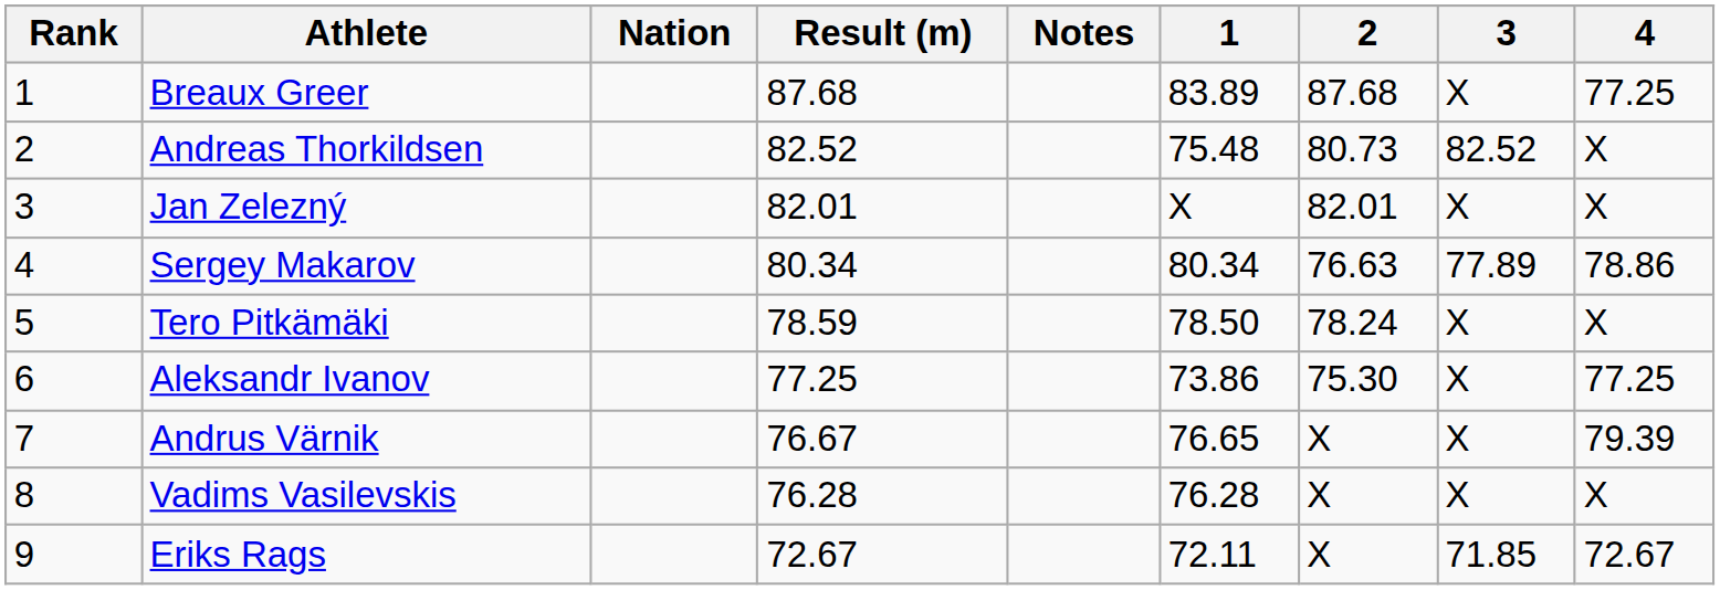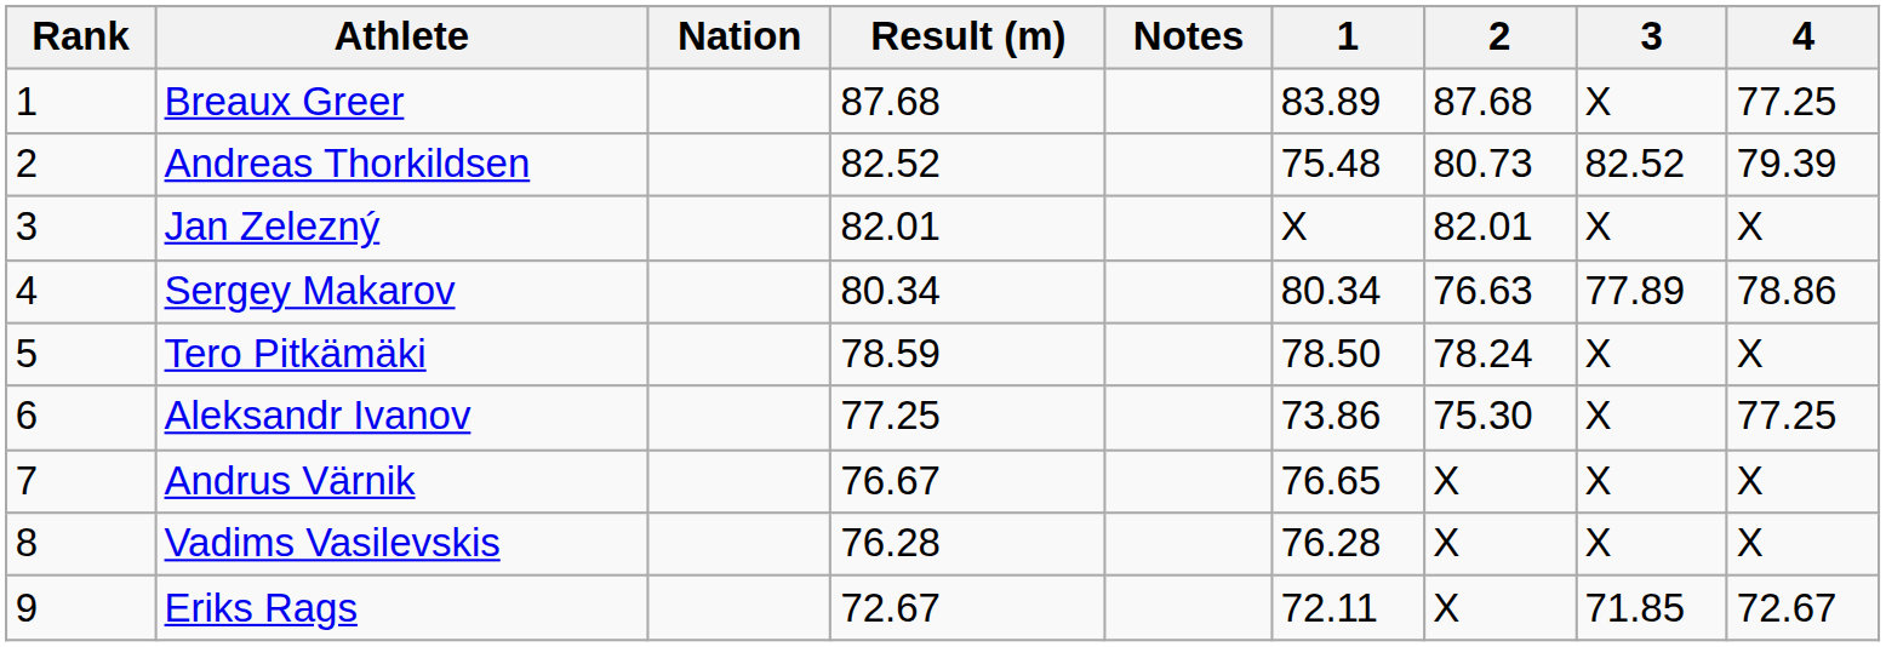 <table class="wikitable" width=85%>
 <tr>
 </tr>
 <tr>
 <th>Rank</th>
 <th>Athlete</th>
 <th>Nation</th>
 <th>Result (m)</th>
 <th>Notes</th>
 <th>1</th>
 <th>2</th>
 <th>3</th>
 <th>4</th>
 </tr>
 <tr>
 <td>1</td>
 <td><a href='#'>Breaux Greer</a></td>
 <td></td>
 <td>87.68</td>
 <td></td>
 <td>83.89</td>
 <td>87.68</td>
 <td>X</td>
 <td>77.25</td>
 </tr>
 <tr>
 <td>2</td>
 <td><a href='#'>Andreas Thorkildsen</a></td>
 <td></td>
 <td>82.52</td>
 <td></td>
 <td>75.48</td>
 <td>80.73</td>
 <td>82.52</td>
-<td>X</td>
+<td>79.39</td>
 </tr>
 <tr>
 <td>3</td>
 <td><a href='#'>Jan Zelezný</a></td>
 <td></td>
 <td>82.01</td>
 <td></td>
 <td>X</td>
 <td>82.01</td>
 <td>X</td>
 <td>X</td>
 </tr>
 <tr>
 <td>4</td>
 <td><a href='#'>Sergey Makarov</a></td>
 <td></td>
 <td>80.34</td>
 <td></td>
 <td>80.34</td>
 <td>76.63</td>
 <td>77.89</td>
 <td>78.86</td>
 </tr>
 <tr>
 <td>5</td>
 <td><a href='#'>Tero Pitkämäki</a></td>
 <td></td>
 <td>78.59</td>
 <td></td>
 <td>78.50</td>
 <td>78.24</td>
 <td>X</td>
 <td>X</td>
 </tr>
 <tr>
 <td>6</td>
 <td><a href='#'>Aleksandr Ivanov</a></td>
 <td></td>
 <td>77.25</td>
 <td></td>
 <td>73.86</td>
 <td>75.30</td>
 <td>X</td>
 <td>77.25</td>
 </tr>
 <tr>
 <td>7</td>
 <td><a href='#'>Andrus Värnik</a></td>
 <td></td>
 <td>76.67</td>
 <td></td>
 <td>76.65</td>
 <td>X</td>
 <td>X</td>
-<td>79.39</td>
+<td>X</td>
 </tr>
 <tr>
 <td>8</td>
 <td><a href='#'>Vadims Vasilevskis</a></td>
 <td></td>
 <td>76.28</td>
 <td></td>
 <td>76.28</td>
 <td>X</td>
 <td>X</td>
 <td>X</td>
 </tr>
 <tr>
 <td>9</td>
 <td><a href='#'>Eriks Rags</a></td>
 <td></td>
 <td>72.67</td>
 <td></td>
 <td>72.11</td>
 <td>X</td>
 <td>71.85</td>
 <td>72.67</td>
 </tr>
 </table>
